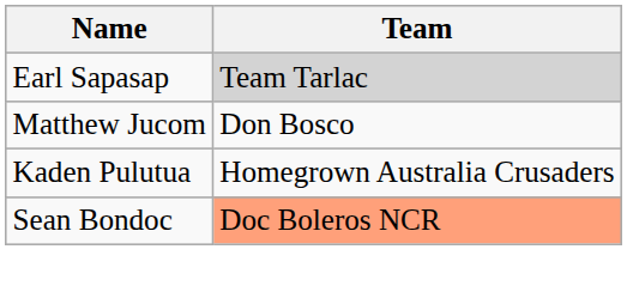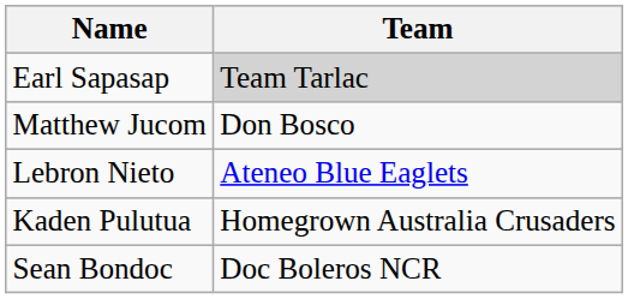 <table class="wikitable">
 <tr>
 <th>Name</th>
 <th>Team</th>
 </tr>
 <tr>
 <td>Earl Sapasap</td>
 <td style="background: lightgrey;">Team Tarlac</td>
 </tr>
 <tr>
 <td>Matthew Jucom</td>
 <td>Don Bosco</td>
 </tr>
 <tr>
+<td>Lebron Nieto</td>
+<td><a href='#'>Ateneo Blue Eaglets</a></td>
+</tr>
+<tr>
 <td>Kaden Pulutua</td>
 <td>Homegrown Australia Crusaders</td>
 </tr>
 <tr>
 <td>Sean Bondoc</td>
-<td style="background: lightsalmon;">Doc Boleros NCR</td>
+<td>Doc Boleros NCR</td>
 </tr>
 </table>
